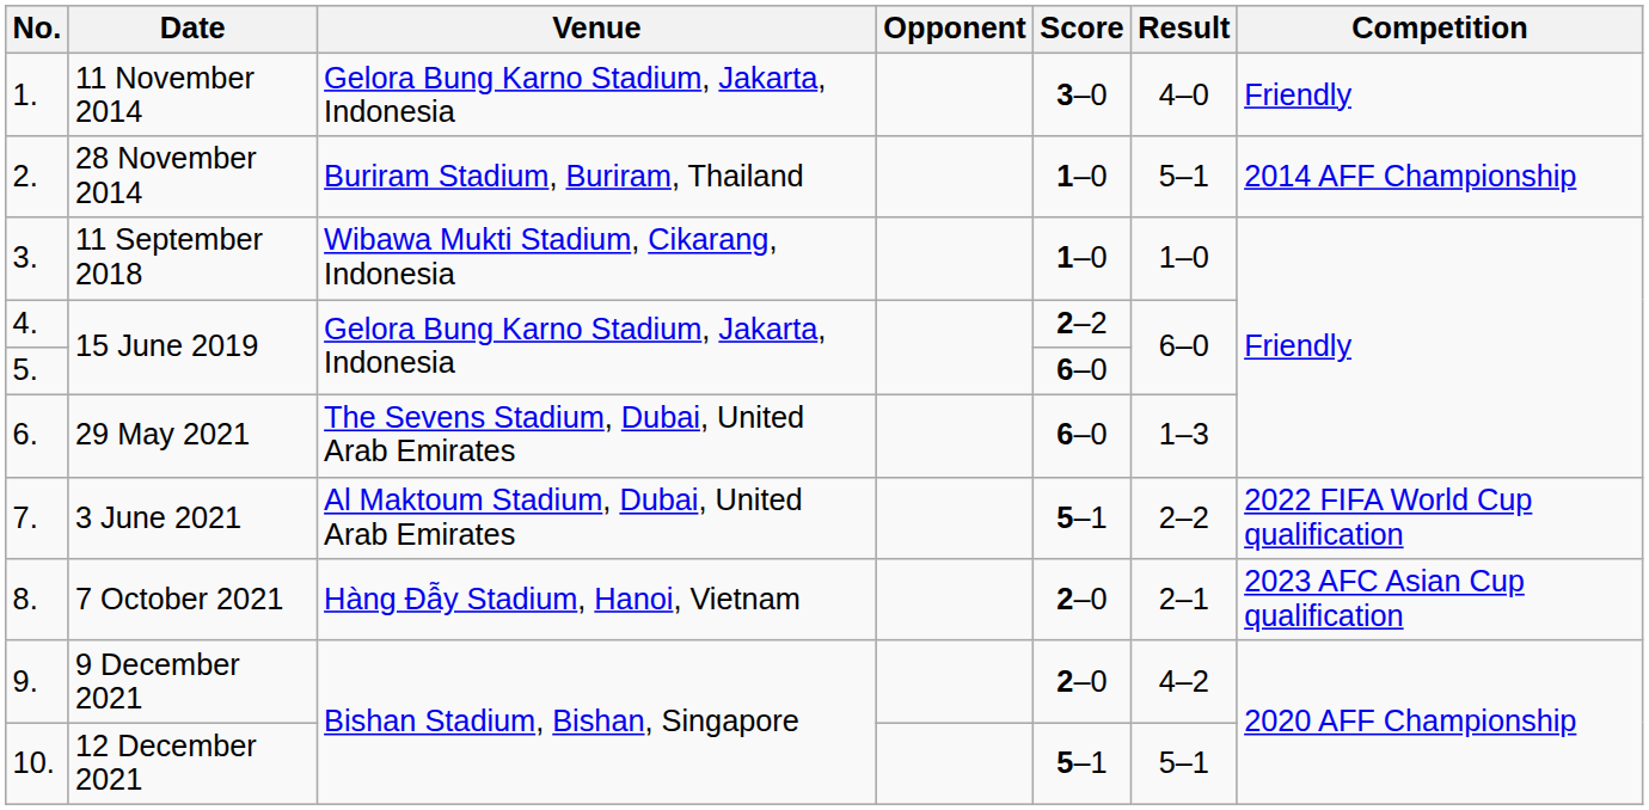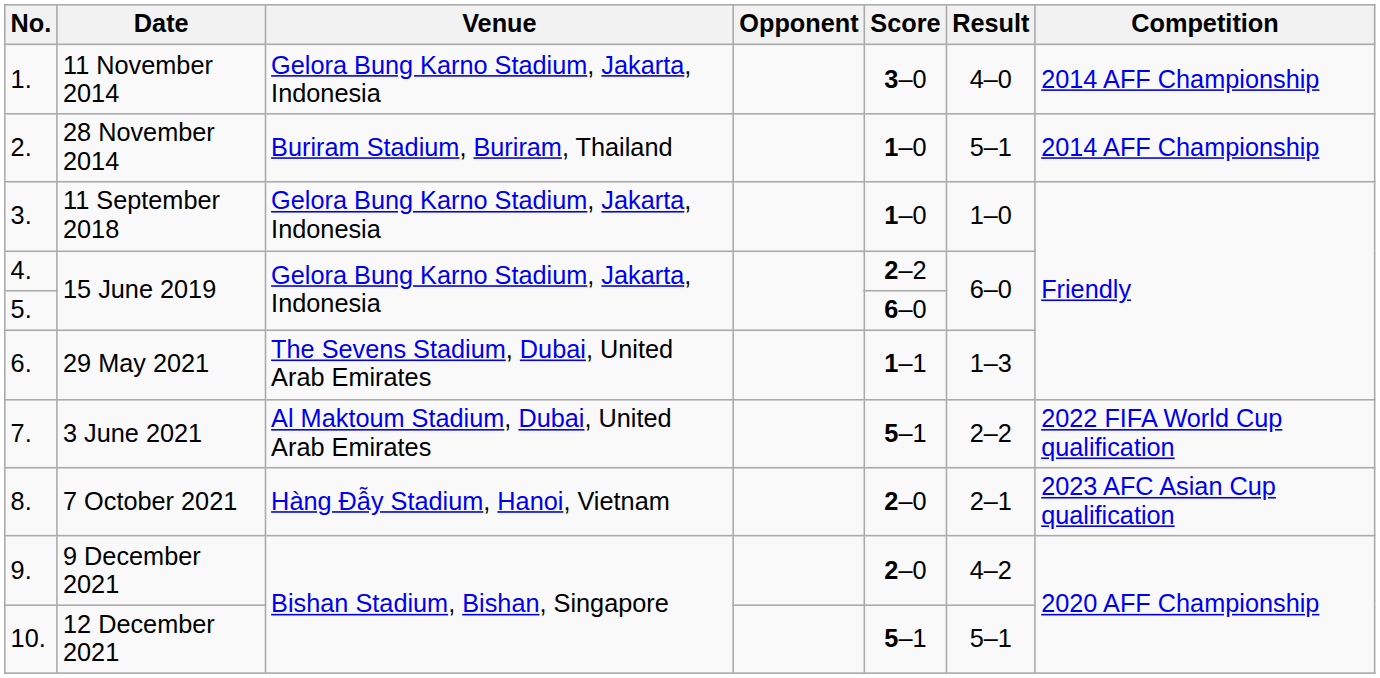 <table class="wikitable">
 <tr>
 <th>No.</th>
 <th>Date</th>
 <th>Venue</th>
 <th>Opponent</th>
 <th>Score</th>
 <th>Result</th>
 <th>Competition</th>
 </tr>
 <tr>
 <td>1.</td>
 <td>11 November 2014</td>
 <td><a href='#'>Gelora Bung Karno Stadium</a>, <a href='#'>Jakarta</a>, Indonesia</td>
 <td></td>
 <td align=center><strong>3</strong>–0</td>
 <td align=center>4–0</td>
-<td><a href='#'>Friendly</a></td>
+<td><a href='#'>2014 AFF Championship</a></td>
 </tr>
 <tr>
 <td>2.</td>
 <td>28 November 2014</td>
 <td><a href='#'>Buriram Stadium</a>, <a href='#'>Buriram</a>, Thailand</td>
 <td></td>
 <td align=center><strong>1</strong>–0</td>
 <td align=center>5–1</td>
 <td><a href='#'>2014 AFF Championship</a></td>
 </tr>
 <tr>
 <td>3.</td>
 <td>11 September 2018</td>
-<td><a href='#'>Wibawa Mukti Stadium</a>, <a href='#'>Cikarang</a>, Indonesia</td>
+<td><a href='#'>Gelora Bung Karno Stadium</a>, <a href='#'>Jakarta</a>, Indonesia</td>
 <td></td>
 <td align=center><strong>1</strong>–0</td>
 <td align=center>1–0</td>
 <td rowspan=4><a href='#'>Friendly</a></td>
 </tr>
 <tr>
 <td>4.</td>
 <td rowspan=2>15 June 2019</td>
 <td rowspan=2><a href='#'>Gelora Bung Karno Stadium</a>, <a href='#'>Jakarta</a>, Indonesia</td>
 <td rowspan=2></td>
 <td align=center><strong>2</strong>–2</td>
 <td rowspan=2 style="text-align:center;">6–0</td>
 </tr>
 <tr>
 <td>5.</td>
 <td align="center"><strong>6</strong>–0</td>
 </tr>
 <tr>
 <td>6.</td>
 <td>29 May 2021</td>
 <td><a href='#'>The Sevens Stadium</a>, <a href='#'>Dubai</a>, United Arab Emirates</td>
 <td></td>
-<td align="center"><strong>6</strong>–0</td>
+<td align=center><strong>1</strong>–1</td>
 <td align=center>1–3</td>
 </tr>
 <tr>
 <td>7.</td>
 <td>3 June 2021</td>
 <td><a href='#'>Al Maktoum Stadium</a>, <a href='#'>Dubai</a>, United Arab Emirates</td>
 <td></td>
 <td align=center><strong>5</strong>–1</td>
 <td align=center>2–2</td>
 <td><a href='#'>2022 FIFA World Cup qualification</a></td>
 </tr>
 <tr>
 <td>8.</td>
 <td>7 October 2021</td>
 <td><a href='#'>Hàng Đẫy Stadium</a>, <a href='#'>Hanoi</a>, Vietnam</td>
 <td></td>
 <td align=center><strong>2</strong>–0</td>
 <td align=center>2–1</td>
 <td><a href='#'>2023 AFC Asian Cup qualification</a></td>
 </tr>
 <tr>
 <td>9.</td>
 <td>9 December 2021</td>
 <td rowspan=2><a href='#'>Bishan Stadium</a>, <a href='#'>Bishan</a>, Singapore</td>
 <td></td>
 <td align=center><strong>2</strong>–0</td>
 <td align=center>4–2</td>
 <td rowspan=2><a href='#'>2020 AFF Championship</a></td>
 </tr>
 <tr>
 <td>10.</td>
 <td>12 December 2021</td>
 <td></td>
 <td align=center><strong>5</strong>–1</td>
 <td align=center>5–1</td>
 </tr>
 </table>
